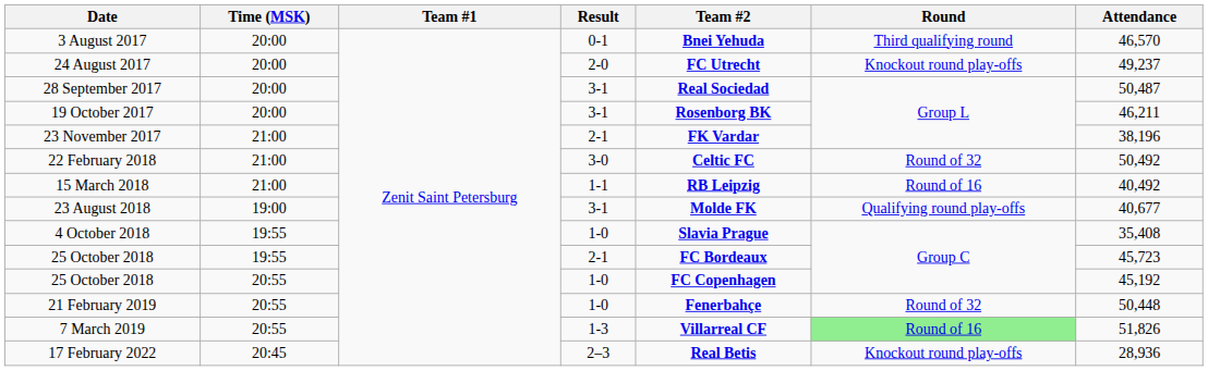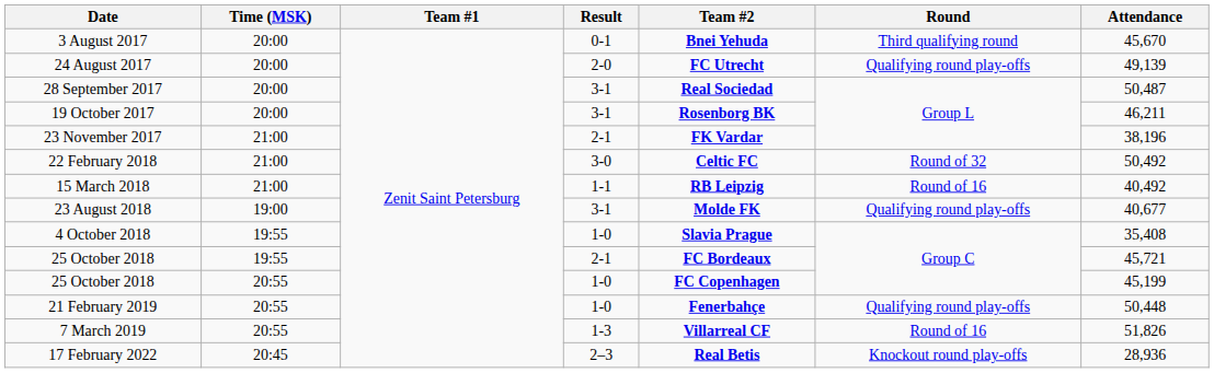 <table class="wikitable" style="text-align: center;" width="100%">
 <tr>
 <th>Date</th>
 <th>Time (<a href='#'>MSK</a>)</th>
 <th>Team #1</th>
 <th>Result</th>
 <th>Team #2</th>
 <th>Round</th>
 <th>Attendance</th>
 </tr>
 <tr>
 <td>3 August 2017</td>
 <td>20:00</td>
 <td rowspan="14"> <a href='#'>Zenit Saint Petersburg</a></td>
 <td>0-1</td>
 <td><strong> <a href='#'> Bnei Yehuda</a></strong></td>
 <td><a href='#'>Third qualifying round</a></td>
-<td>46,570</td>
+<td>45,670</td>
 </tr>
 <tr>
 <td>24 August 2017</td>
 <td>20:00</td>
 <td>2-0 </td>
 <td><strong> <a href='#'>FC Utrecht</a></strong></td>
-<td><a href='#'>Knockout round play-offs</a></td>
-<td>49,237</td>
+<td><a href='#'>Qualifying round play-offs</a></td>
+<td>49,139</td>
 </tr>
 <tr>
 <td>28 September 2017</td>
 <td>20:00</td>
 <td>3-1</td>
 <td><strong> <a href='#'>Real Sociedad</a></strong></td>
 <td rowspan="3"><a href='#'>Group L</a></td>
 <td>50,487</td>
 </tr>
 <tr>
 <td>19 October 2017</td>
 <td>20:00</td>
 <td>3-1</td>
 <td><strong> <a href='#'>Rosenborg BK</a></strong></td>
 <td>46,211</td>
 </tr>
 <tr>
 <td>23 November 2017</td>
 <td>21:00</td>
 <td>2-1</td>
 <td><strong> <a href='#'>FK Vardar</a></strong></td>
 <td>38,196</td>
 </tr>
 <tr>
 <td>22 February 2018</td>
 <td>21:00</td>
 <td>3-0</td>
 <td><strong> <a href='#'>Celtic FC</a></strong></td>
 <td><a href='#'>Round of 32</a></td>
 <td>50,492</td>
 </tr>
 <tr>
 <td>15 March 2018</td>
 <td>21:00</td>
 <td>1-1</td>
 <td><strong> <a href='#'>RB Leipzig</a></strong></td>
 <td><a href='#'>Round of 16</a></td>
 <td>40,492</td>
 </tr>
 <tr>
 <td>23 August 2018</td>
 <td>19:00</td>
 <td>3-1</td>
 <td><strong> <a href='#'>Molde FK</a></strong></td>
 <td><a href='#'>Qualifying round play-offs</a></td>
 <td>40,677</td>
 </tr>
 <tr>
 <td>4 October 2018</td>
 <td>19:55</td>
 <td>1-0</td>
 <td><strong> <a href='#'>Slavia Prague</a></strong></td>
 <td rowspan="3"><a href='#'>Group C</a></td>
 <td>35,408</td>
 </tr>
 <tr>
 <td>25 October 2018</td>
 <td>19:55</td>
 <td>2-1</td>
 <td><strong> <a href='#'>FC Bordeaux</a></strong></td>
-<td>45,723</td>
+<td>45,721</td>
 </tr>
 <tr>
 <td>25 October 2018</td>
 <td>20:55</td>
 <td>1-0</td>
 <td><strong> <a href='#'>FC Copenhagen</a></strong></td>
-<td>45,192</td>
+<td>45,199</td>
 </tr>
 <tr>
 <td>21 February 2019</td>
 <td>20:55</td>
 <td>1-0</td>
 <td><strong> <a href='#'>Fenerbahçe</a></strong></td>
-<td><a href='#'>Round of 32</a></td>
+<td><a href='#'>Qualifying round play-offs</a></td>
 <td>50,448</td>
 </tr>
 <tr>
 <td>7 March 2019</td>
 <td>20:55</td>
 <td>1-3</td>
 <td><strong> <a href='#'>Villarreal CF</a></strong></td>
-<td style="background: lightgreen;"><a href='#'>Round of 16</a></td>
+<td><a href='#'>Round of 16</a></td>
 <td>51,826</td>
 </tr>
 <tr>
 <td>17 February 2022</td>
 <td>20:45</td>
 <td>2–3</td>
 <td><strong> <a href='#'>Real Betis</a></strong></td>
 <td><a href='#'>Knockout round play-offs</a></td>
 <td>28,936</td>
 </tr>
 </table>
